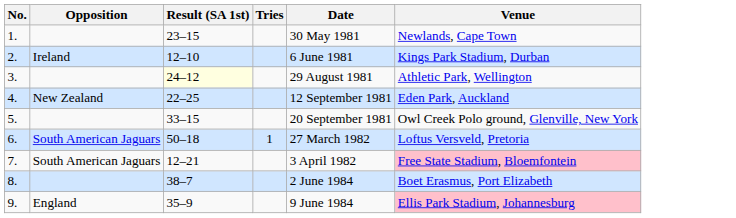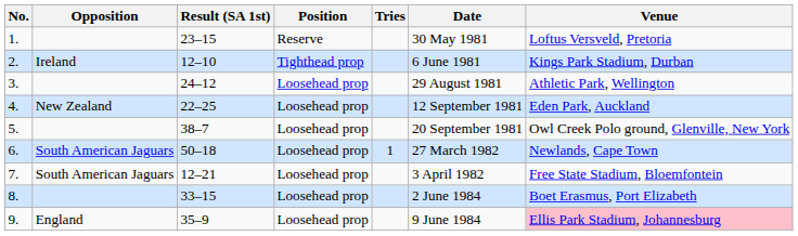 <table class="wikitable sortable">
 <tr>
 <th>No.</th>
 <th>Opposition</th>
 <th>Result (SA 1st)</th>
+<th>Position</th>
 <th>Tries</th>
 <th>Date</th>
 <th>Venue</th>
 </tr>
 <tr>
 <td>1.</td>
 <td></td>
 <td>23–15</td>
+<td>Reserve</td>
 <td></td>
 <td>30 May 1981</td>
-<td><a href='#'>Newlands</a>, <a href='#'>Cape Town</a></td>
+<td><a href='#'>Loftus Versveld</a>, <a href='#'>Pretoria</a></td>
 </tr>
 <tr style="background: #D0E6FF;">
 <td>2.</td>
 <td> Ireland</td>
 <td>12–10</td>
+<td><a href='#'>Tighthead prop</a></td>
 <td></td>
 <td>6 June 1981</td>
 <td><a href='#'>Kings Park Stadium</a>, <a href='#'>Durban</a></td>
 </tr>
 <tr>
 <td>3.</td>
 <td></td>
-<td style="background: lightyellow;">24–12</td>
+<td>24–12</td>
+<td><a href='#'>Loosehead prop</a></td>
 <td></td>
 <td>29 August 1981</td>
 <td><a href='#'>Athletic Park</a>, <a href='#'>Wellington</a></td>
 </tr>
 <tr style="background: #D0E6FF;">
 <td>4.</td>
 <td> New Zealand</td>
 <td>22–25</td>
+<td>Loosehead prop</td>
 <td></td>
 <td>12 September 1981</td>
 <td><a href='#'>Eden Park</a>, <a href='#'>Auckland</a></td>
 </tr>
 <tr>
 <td>5.</td>
 <td></td>
-<td>33–15</td>
+<td>38–7</td>
+<td>Loosehead prop</td>
 <td></td>
 <td>20 September 1981</td>
 <td>Owl Creek Polo ground, <a href='#'>Glenville, New York</a></td>
 </tr>
 <tr style="background: #D0E6FF;">
 <td>6.</td>
 <td> <a href='#'>South American Jaguars</a></td>
 <td>50–18</td>
+<td>Loosehead prop</td>
 <td align="center">1</td>
 <td>27 March 1982</td>
-<td><a href='#'>Loftus Versveld</a>, <a href='#'>Pretoria</a></td>
+<td><a href='#'>Newlands</a>, <a href='#'>Cape Town</a></td>
 </tr>
 <tr>
 <td>7.</td>
 <td> South American Jaguars</td>
 <td>12–21</td>
+<td>Loosehead prop</td>
 <td></td>
 <td>3 April 1982</td>
-<td style="background: pink;"><a href='#'>Free State Stadium</a>, <a href='#'>Bloemfontein</a></td>
+<td><a href='#'>Free State Stadium</a>, <a href='#'>Bloemfontein</a></td>
 </tr>
 <tr style="background: #D0E6FF;">
 <td>8.</td>
 <td></td>
-<td>38–7</td>
+<td>33–15</td>
+<td>Loosehead prop</td>
 <td></td>
 <td>2 June 1984</td>
 <td><a href='#'>Boet Erasmus</a>, <a href='#'>Port Elizabeth</a></td>
 </tr>
 <tr>
 <td>9.</td>
 <td> England</td>
 <td>35–9</td>
+<td>Loosehead prop</td>
 <td></td>
 <td>9 June 1984</td>
 <td style="background: pink;"><a href='#'>Ellis Park Stadium</a>, <a href='#'>Johannesburg</a></td>
 </tr>
 </table>
